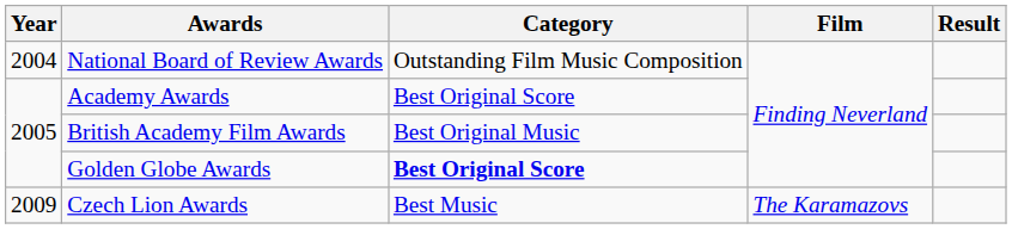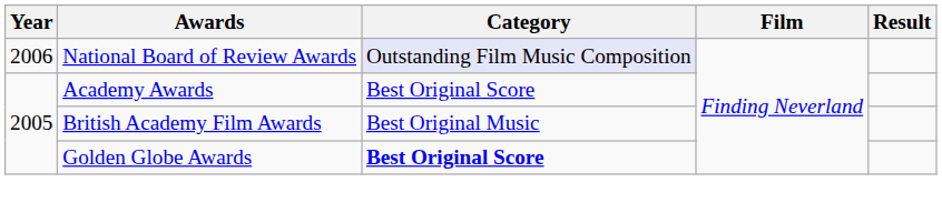 <table class="wikitable">
 <tr>
 <th>Year</th>
 <th>Awards</th>
 <th>Category</th>
 <th>Film</th>
 <th>Result</th>
 </tr>
 <tr>
-<td>2004</td>
+<td>2006</td>
 <td><a href='#'>National Board of Review Awards</a></td>
-<td>Outstanding Film Music Composition</td>
+<td style="background: lavender;">Outstanding Film Music Composition</td>
 <td rowspan="4"><em><a href='#'>Finding Neverland</a></em></td>
 <td></td>
 </tr>
 <tr>
 <td rowspan="3">2005</td>
 <td><a href='#'>Academy Awards</a></td>
 <td><a href='#'>Best Original Score</a></td>
 <td></td>
 </tr>
 <tr>
 <td><a href='#'>British Academy Film Awards</a></td>
 <td><a href='#'>Best Original Music</a></td>
 <td></td>
 </tr>
 <tr>
 <td><a href='#'>Golden Globe Awards</a></td>
 <td><strong><a href='#'>Best Original Score</a></strong></td>
 <td></td>
 </tr>
-<tr>
-<td>2009</td>
-<td><a href='#'>Czech Lion Awards</a></td>
-<td><a href='#'>Best Music</a></td>
-<td><em><a href='#'>The Karamazovs</a></em></td>
-<td></td>
-</tr>
 </table>
